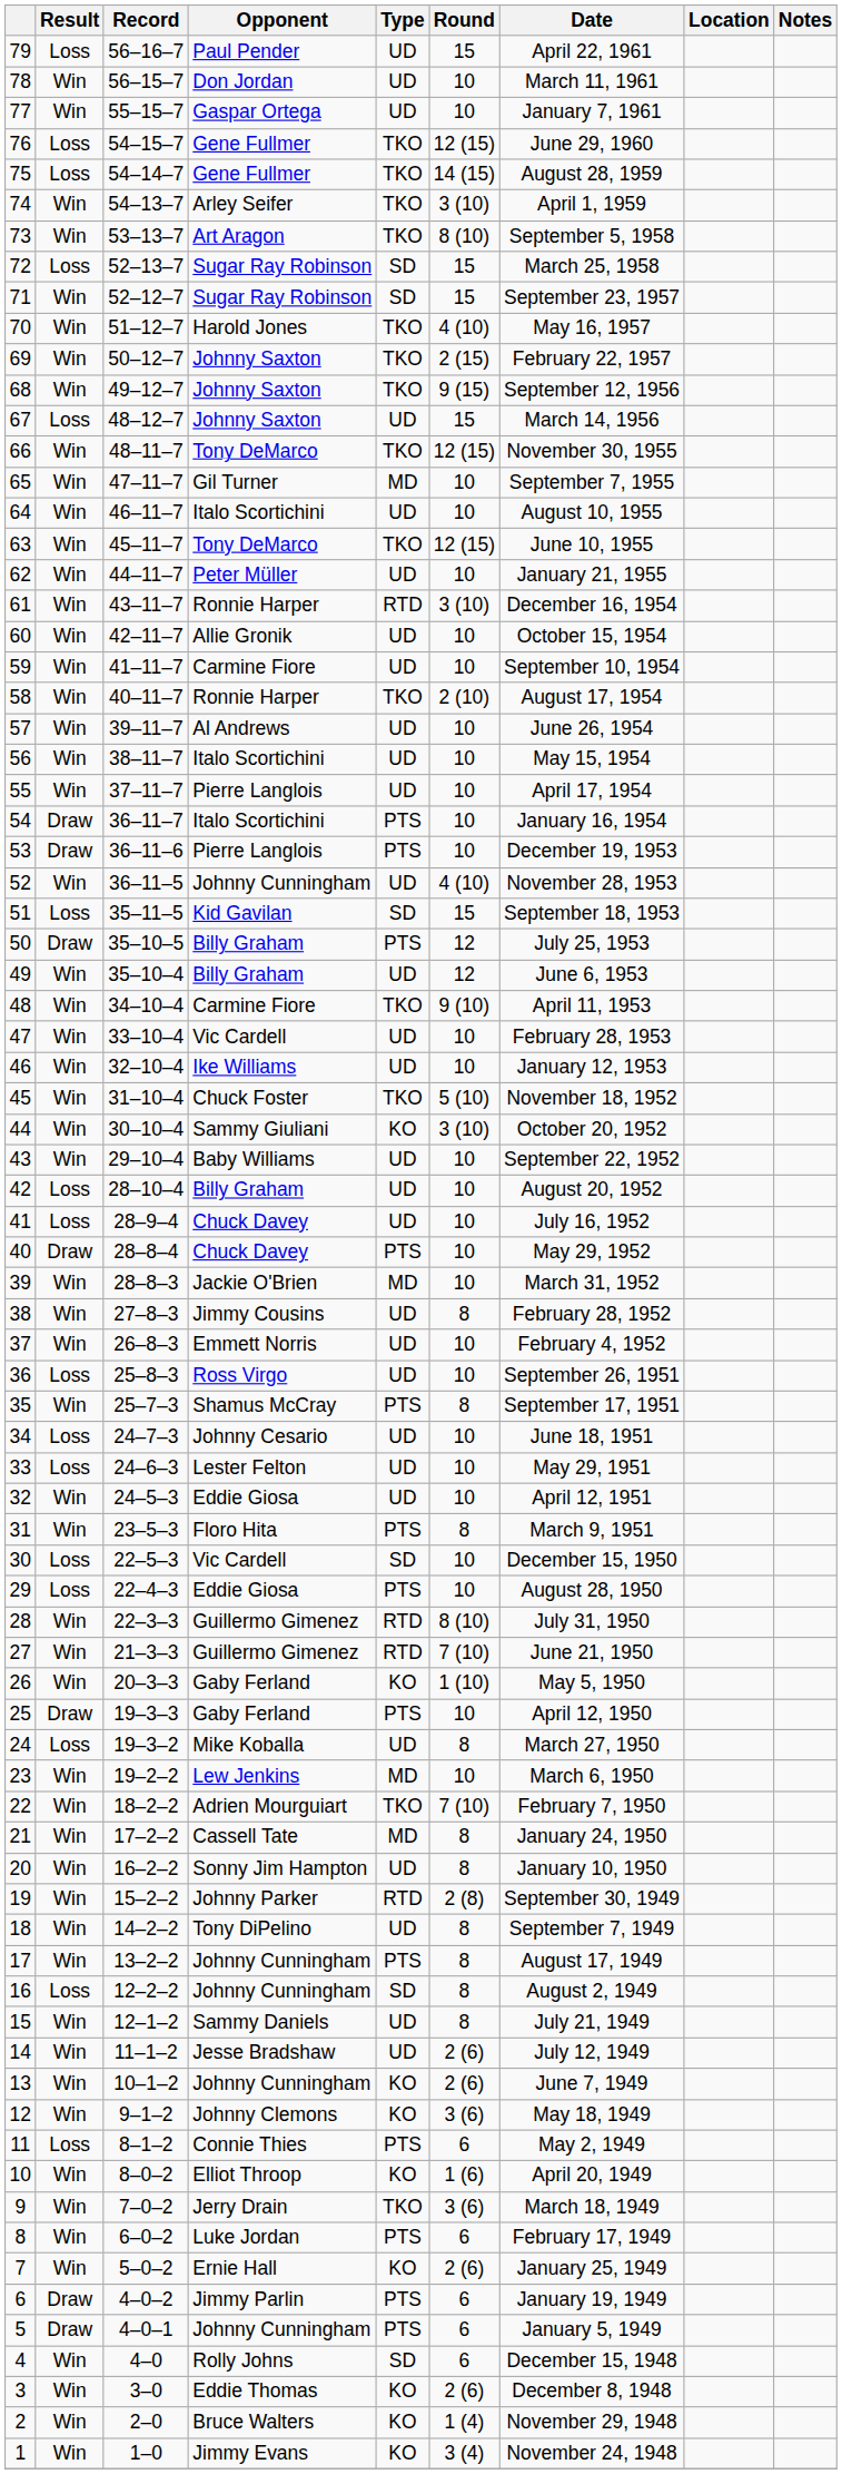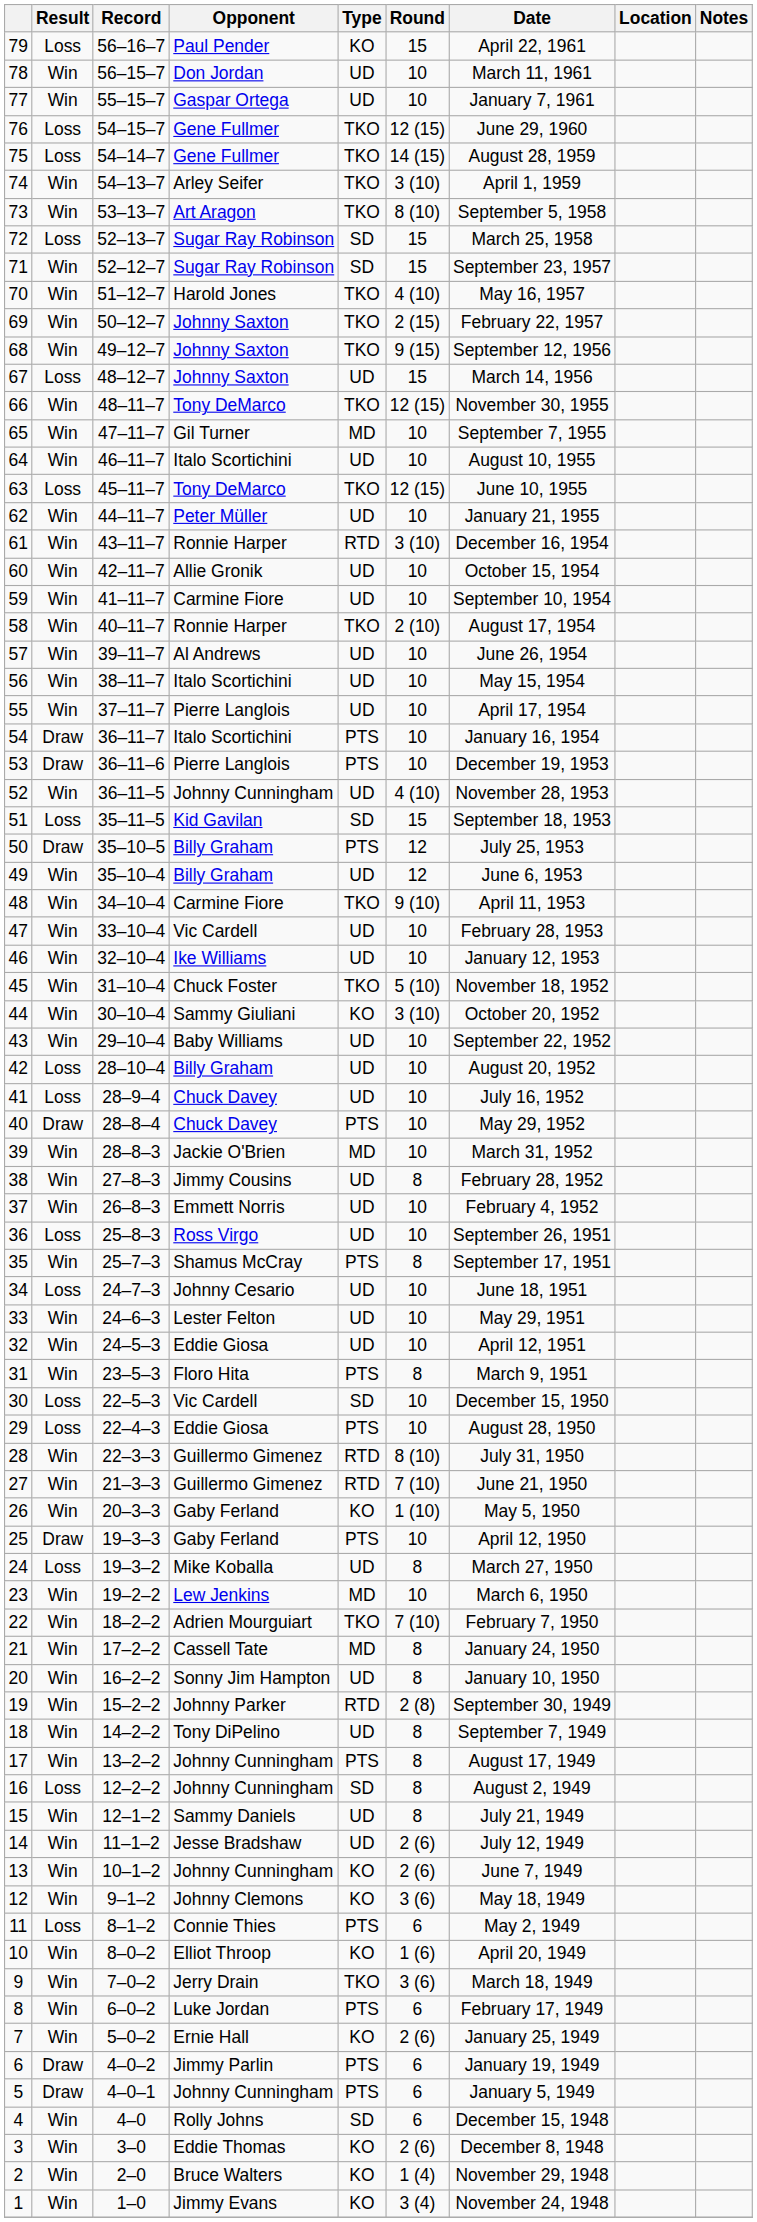 <table class="wikitable" style="text-align:center">
 <tr>
 <th></th>
 <th>Result</th>
 <th>Record</th>
 <th>Opponent</th>
 <th>Type</th>
 <th>Round</th>
 <th>Date</th>
 <th>Location</th>
 <th>Notes</th>
 </tr>
 <tr>
 <td>79</td>
 <td>Loss</td>
 <td>56–16–7</td>
 <td style="text-align:left;"><a href='#'>Paul Pender</a></td>
-<td>UD</td>
+<td>KO</td>
 <td>15</td>
 <td>April 22, 1961</td>
 <td style="text-align:left;"></td>
 <td style="text-align:left;"></td>
 </tr>
 <tr>
 <td>78</td>
 <td>Win</td>
 <td>56–15–7</td>
 <td style="text-align:left;"><a href='#'>Don Jordan</a></td>
 <td>UD</td>
 <td>10</td>
 <td>March 11, 1961</td>
 <td style="text-align:left;"></td>
 <td></td>
 </tr>
 <tr>
 <td>77</td>
 <td>Win</td>
 <td>55–15–7</td>
 <td style="text-align:left;"><a href='#'>Gaspar Ortega</a></td>
 <td>UD</td>
 <td>10</td>
 <td>January 7, 1961</td>
 <td style="text-align:left;"></td>
 <td></td>
 </tr>
 <tr>
 <td>76</td>
 <td>Loss</td>
 <td>54–15–7</td>
 <td style="text-align:left;"><a href='#'>Gene Fullmer</a></td>
 <td>TKO</td>
 <td>12 (15)</td>
 <td>June 29, 1960</td>
 <td style="text-align:left;"></td>
 <td style="text-align:left;"></td>
 </tr>
 <tr>
 <td>75</td>
 <td>Loss</td>
 <td>54–14–7</td>
 <td style="text-align:left;"><a href='#'>Gene Fullmer</a></td>
 <td>TKO</td>
 <td>14 (15)</td>
 <td>August 28, 1959</td>
 <td style="text-align:left;"></td>
 <td style="text-align:left;"></td>
 </tr>
 <tr>
 <td>74</td>
 <td>Win</td>
 <td>54–13–7</td>
 <td style="text-align:left;">Arley Seifer</td>
 <td>TKO</td>
 <td>3 (10)</td>
 <td>April 1, 1959</td>
 <td style="text-align:left;"></td>
 <td></td>
 </tr>
 <tr>
 <td>73</td>
 <td>Win</td>
 <td>53–13–7</td>
 <td style="text-align:left;"><a href='#'>Art Aragon</a></td>
 <td>TKO</td>
 <td>8 (10)</td>
 <td>September 5, 1958</td>
 <td style="text-align:left;"></td>
 <td></td>
 </tr>
 <tr>
 <td>72</td>
 <td>Loss</td>
 <td>52–13–7</td>
 <td style="text-align:left;"><a href='#'>Sugar Ray Robinson</a></td>
 <td>SD</td>
 <td>15</td>
 <td>March 25, 1958</td>
 <td style="text-align:left;"></td>
 <td style="text-align:left;"></td>
 </tr>
 <tr>
 <td>71</td>
 <td>Win</td>
 <td>52–12–7</td>
 <td style="text-align:left;"><a href='#'>Sugar Ray Robinson</a></td>
 <td>SD</td>
 <td>15</td>
 <td>September 23, 1957</td>
 <td style="text-align:left;"></td>
 <td style="text-align:left;"></td>
 </tr>
 <tr>
 <td>70</td>
 <td>Win</td>
 <td>51–12–7</td>
 <td style="text-align:left;">Harold Jones</td>
 <td>TKO</td>
 <td>4 (10)</td>
 <td>May 16, 1957</td>
 <td style="text-align:left;"></td>
 <td></td>
 </tr>
 <tr>
 <td>69</td>
 <td>Win</td>
 <td>50–12–7</td>
 <td style="text-align:left;"><a href='#'>Johnny Saxton</a></td>
 <td>TKO</td>
 <td>2 (15)</td>
 <td>February 22, 1957</td>
 <td style="text-align:left;"></td>
 <td style="text-align:left;"></td>
 </tr>
 <tr>
 <td>68</td>
 <td>Win</td>
 <td>49–12–7</td>
 <td style="text-align:left;"><a href='#'>Johnny Saxton</a></td>
 <td>TKO</td>
 <td>9 (15)</td>
 <td>September 12, 1956</td>
 <td style="text-align:left;"></td>
 <td style="text-align:left;"></td>
 </tr>
 <tr>
 <td>67</td>
 <td>Loss</td>
 <td>48–12–7</td>
 <td style="text-align:left;"><a href='#'>Johnny Saxton</a></td>
 <td>UD</td>
 <td>15</td>
 <td>March 14, 1956</td>
 <td style="text-align:left;"></td>
 <td style="text-align:left;"></td>
 </tr>
 <tr>
 <td>66</td>
 <td>Win</td>
 <td>48–11–7</td>
 <td style="text-align:left;"><a href='#'>Tony DeMarco</a></td>
 <td>TKO</td>
 <td>12 (15)</td>
 <td>November 30, 1955</td>
 <td style="text-align:left;"></td>
 <td style="text-align:left;"></td>
 </tr>
 <tr>
 <td>65</td>
 <td>Win</td>
 <td>47–11–7</td>
 <td style="text-align:left;">Gil Turner</td>
 <td>MD</td>
 <td>10</td>
 <td>September 7, 1955</td>
 <td style="text-align:left;"></td>
 <td></td>
 </tr>
 <tr>
 <td>64</td>
 <td>Win</td>
 <td>46–11–7</td>
 <td style="text-align:left;">Italo Scortichini</td>
 <td>UD</td>
 <td>10</td>
 <td>August 10, 1955</td>
 <td style="text-align:left;"></td>
 <td></td>
 </tr>
 <tr>
 <td>63</td>
-<td>Win</td>
+<td>Loss</td>
 <td>45–11–7</td>
 <td style="text-align:left;"><a href='#'>Tony DeMarco</a></td>
 <td>TKO</td>
 <td>12 (15)</td>
 <td>June 10, 1955</td>
 <td style="text-align:left;"></td>
 <td style="text-align:left;"></td>
 </tr>
 <tr>
 <td>62</td>
 <td>Win</td>
 <td>44–11–7</td>
 <td style="text-align:left;"><a href='#'>Peter Müller</a></td>
 <td>UD</td>
 <td>10</td>
 <td>January 21, 1955</td>
 <td style="text-align:left;"></td>
 <td></td>
 </tr>
 <tr>
 <td>61</td>
 <td>Win</td>
 <td>43–11–7</td>
 <td style="text-align:left;">Ronnie Harper</td>
 <td>RTD</td>
 <td>3 (10)</td>
 <td>December 16, 1954</td>
 <td style="text-align:left;"></td>
 <td></td>
 </tr>
 <tr>
 <td>60</td>
 <td>Win</td>
 <td>42–11–7</td>
 <td style="text-align:left;">Allie Gronik</td>
 <td>UD</td>
 <td>10</td>
 <td>October 15, 1954</td>
 <td style="text-align:left;"></td>
 <td></td>
 </tr>
 <tr>
 <td>59</td>
 <td>Win</td>
 <td>41–11–7</td>
 <td style="text-align:left;">Carmine Fiore</td>
 <td>UD</td>
 <td>10</td>
 <td>September 10, 1954</td>
 <td style="text-align:left;"></td>
 <td></td>
 </tr>
 <tr>
 <td>58</td>
 <td>Win</td>
 <td>40–11–7</td>
 <td style="text-align:left;">Ronnie Harper</td>
 <td>TKO</td>
 <td>2 (10)</td>
 <td>August 17, 1954</td>
 <td style="text-align:left;"></td>
 <td></td>
 </tr>
 <tr>
 <td>57</td>
 <td>Win</td>
 <td>39–11–7</td>
 <td style="text-align:left;">Al Andrews</td>
 <td>UD</td>
 <td>10</td>
 <td>June 26, 1954</td>
 <td style="text-align:left;"></td>
 <td></td>
 </tr>
 <tr>
 <td>56</td>
 <td>Win</td>
 <td>38–11–7</td>
 <td style="text-align:left;">Italo Scortichini</td>
 <td>UD</td>
 <td>10</td>
 <td>May 15, 1954</td>
 <td style="text-align:left;"></td>
 <td></td>
 </tr>
 <tr>
 <td>55</td>
 <td>Win</td>
 <td>37–11–7</td>
 <td style="text-align:left;">Pierre Langlois</td>
 <td>UD</td>
 <td>10</td>
 <td>April 17, 1954</td>
 <td style="text-align:left;"></td>
 <td></td>
 </tr>
 <tr>
 <td>54</td>
 <td>Draw</td>
 <td>36–11–7</td>
 <td style="text-align:left;">Italo Scortichini</td>
 <td>PTS</td>
 <td>10</td>
 <td>January 16, 1954</td>
 <td style="text-align:left;"></td>
 <td></td>
 </tr>
 <tr>
 <td>53</td>
 <td>Draw</td>
 <td>36–11–6</td>
 <td style="text-align:left;">Pierre Langlois</td>
 <td>PTS</td>
 <td>10</td>
 <td>December 19, 1953</td>
 <td style="text-align:left;"></td>
 <td></td>
 </tr>
 <tr>
 <td>52</td>
 <td>Win</td>
 <td>36–11–5</td>
 <td style="text-align:left;">Johnny Cunningham</td>
 <td>UD</td>
 <td>4 (10)</td>
 <td>November 28, 1953</td>
 <td style="text-align:left;"></td>
 <td></td>
 </tr>
 <tr>
 <td>51</td>
 <td>Loss</td>
 <td>35–11–5</td>
 <td style="text-align:left;"><a href='#'>Kid Gavilan</a></td>
 <td>SD</td>
 <td>15</td>
 <td>September 18, 1953</td>
 <td style="text-align:left;"></td>
 <td style="text-align:left;"></td>
 </tr>
 <tr>
 <td>50</td>
 <td>Draw</td>
 <td>35–10–5</td>
 <td style="text-align:left;"><a href='#'>Billy Graham</a></td>
 <td>PTS</td>
 <td>12</td>
 <td>July 25, 1953</td>
 <td style="text-align:left;"></td>
 <td style="text-align:left;"></td>
 </tr>
 <tr>
 <td>49</td>
 <td>Win</td>
 <td>35–10–4</td>
 <td style="text-align:left;"><a href='#'>Billy Graham</a></td>
 <td>UD</td>
 <td>12</td>
 <td>June 6, 1953</td>
 <td style="text-align:left;"></td>
 <td style="text-align:left;"></td>
 </tr>
 <tr>
 <td>48</td>
 <td>Win</td>
 <td>34–10–4</td>
 <td style="text-align:left;">Carmine Fiore</td>
 <td>TKO</td>
 <td>9 (10)</td>
 <td>April 11, 1953</td>
 <td style="text-align:left;"></td>
 <td></td>
 </tr>
 <tr>
 <td>47</td>
 <td>Win</td>
 <td>33–10–4</td>
 <td style="text-align:left;">Vic Cardell</td>
 <td>UD</td>
 <td>10</td>
 <td>February 28, 1953</td>
 <td style="text-align:left;"></td>
 <td></td>
 </tr>
 <tr>
 <td>46</td>
 <td>Win</td>
 <td>32–10–4</td>
 <td style="text-align:left;"><a href='#'>Ike Williams</a></td>
 <td>UD</td>
 <td>10</td>
 <td>January 12, 1953</td>
 <td style="text-align:left;"></td>
 <td></td>
 </tr>
 <tr>
 <td>45</td>
 <td>Win</td>
 <td>31–10–4</td>
 <td style="text-align:left;">Chuck Foster</td>
 <td>TKO</td>
 <td>5 (10)</td>
 <td>November 18, 1952</td>
 <td style="text-align:left;"></td>
 <td></td>
 </tr>
 <tr>
 <td>44</td>
 <td>Win</td>
 <td>30–10–4</td>
 <td style="text-align:left;">Sammy Giuliani</td>
 <td>KO</td>
 <td>3 (10)</td>
 <td>October 20, 1952</td>
 <td style="text-align:left;"></td>
 <td></td>
 </tr>
 <tr>
 <td>43</td>
 <td>Win</td>
 <td>29–10–4</td>
 <td style="text-align:left;">Baby Williams</td>
 <td>UD</td>
 <td>10</td>
 <td>September 22, 1952</td>
 <td style="text-align:left;"></td>
 <td></td>
 </tr>
 <tr>
 <td>42</td>
 <td>Loss</td>
 <td>28–10–4</td>
 <td style="text-align:left;"><a href='#'>Billy Graham</a></td>
 <td>UD</td>
 <td>10</td>
 <td>August 20, 1952</td>
 <td style="text-align:left;"></td>
 <td></td>
 </tr>
 <tr>
 <td>41</td>
 <td>Loss</td>
 <td>28–9–4</td>
 <td style="text-align:left;"><a href='#'>Chuck Davey</a></td>
 <td>UD</td>
 <td>10</td>
 <td>July 16, 1952</td>
 <td style="text-align:left;"></td>
 <td></td>
 </tr>
 <tr>
 <td>40</td>
 <td>Draw</td>
 <td>28–8–4</td>
 <td style="text-align:left;"><a href='#'>Chuck Davey</a></td>
 <td>PTS</td>
 <td>10</td>
 <td>May 29, 1952</td>
 <td style="text-align:left;"></td>
 <td></td>
 </tr>
 <tr>
 <td>39</td>
 <td>Win</td>
 <td>28–8–3</td>
 <td style="text-align:left;">Jackie O'Brien</td>
 <td>MD</td>
 <td>10</td>
 <td>March 31, 1952</td>
 <td style="text-align:left;"></td>
 <td></td>
 </tr>
 <tr>
 <td>38</td>
 <td>Win</td>
 <td>27–8–3</td>
 <td style="text-align:left;">Jimmy Cousins</td>
 <td>UD</td>
 <td>8</td>
 <td>February 28, 1952</td>
 <td style="text-align:left;"></td>
 <td></td>
 </tr>
 <tr>
 <td>37</td>
 <td>Win</td>
 <td>26–8–3</td>
 <td style="text-align:left;">Emmett Norris</td>
 <td>UD</td>
 <td>10</td>
 <td>February 4, 1952</td>
 <td style="text-align:left;"></td>
 <td></td>
 </tr>
 <tr>
 <td>36</td>
 <td>Loss</td>
 <td>25–8–3</td>
 <td style="text-align:left;"><a href='#'>Ross Virgo</a></td>
 <td>UD</td>
 <td>10</td>
 <td>September 26, 1951</td>
 <td style="text-align:left;"></td>
 <td></td>
 </tr>
 <tr>
 <td>35</td>
 <td>Win</td>
 <td>25–7–3</td>
 <td style="text-align:left;">Shamus McCray</td>
 <td>PTS</td>
 <td>8</td>
 <td>September 17, 1951</td>
 <td style="text-align:left;"></td>
 <td></td>
 </tr>
 <tr>
 <td>34</td>
 <td>Loss</td>
 <td>24–7–3</td>
 <td style="text-align:left;">Johnny Cesario</td>
 <td>UD</td>
 <td>10</td>
 <td>June 18, 1951</td>
 <td style="text-align:left;"></td>
 <td></td>
 </tr>
 <tr>
 <td>33</td>
-<td>Loss</td>
+<td>Win</td>
 <td>24–6–3</td>
 <td style="text-align:left;">Lester Felton</td>
 <td>UD</td>
 <td>10</td>
 <td>May 29, 1951</td>
 <td style="text-align:left;"></td>
 <td></td>
 </tr>
 <tr>
 <td>32</td>
 <td>Win</td>
 <td>24–5–3</td>
 <td style="text-align:left;">Eddie Giosa</td>
 <td>UD</td>
 <td>10</td>
 <td>April 12, 1951</td>
 <td style="text-align:left;"></td>
 <td></td>
 </tr>
 <tr>
 <td>31</td>
 <td>Win</td>
 <td>23–5–3</td>
 <td style="text-align:left;">Floro Hita</td>
 <td>PTS</td>
 <td>8</td>
 <td>March 9, 1951</td>
 <td style="text-align:left;"></td>
 <td></td>
 </tr>
 <tr>
 <td>30</td>
 <td>Loss</td>
 <td>22–5–3</td>
 <td style="text-align:left;">Vic Cardell</td>
 <td>SD</td>
 <td>10</td>
 <td>December 15, 1950</td>
 <td style="text-align:left;"></td>
 <td></td>
 </tr>
 <tr>
 <td>29</td>
 <td>Loss</td>
 <td>22–4–3</td>
 <td style="text-align:left;">Eddie Giosa</td>
 <td>PTS</td>
 <td>10</td>
 <td>August 28, 1950</td>
 <td style="text-align:left;"></td>
 <td></td>
 </tr>
 <tr>
 <td>28</td>
 <td>Win</td>
 <td>22–3–3</td>
 <td style="text-align:left;">Guillermo Gimenez</td>
 <td>RTD</td>
 <td>8 (10)</td>
 <td>July 31, 1950</td>
 <td style="text-align:left;"></td>
 <td></td>
 </tr>
 <tr>
 <td>27</td>
 <td>Win</td>
 <td>21–3–3</td>
 <td style="text-align:left;">Guillermo Gimenez</td>
 <td>RTD</td>
 <td>7 (10)</td>
 <td>June 21, 1950</td>
 <td style="text-align:left;"></td>
 <td></td>
 </tr>
 <tr>
 <td>26</td>
 <td>Win</td>
 <td>20–3–3</td>
 <td style="text-align:left;">Gaby Ferland</td>
 <td>KO</td>
 <td>1 (10)</td>
 <td>May 5, 1950</td>
 <td style="text-align:left;"></td>
 <td></td>
 </tr>
 <tr>
 <td>25</td>
 <td>Draw</td>
 <td>19–3–3</td>
 <td style="text-align:left;">Gaby Ferland</td>
 <td>PTS</td>
 <td>10</td>
 <td>April 12, 1950</td>
 <td style="text-align:left;"></td>
 <td></td>
 </tr>
 <tr>
 <td>24</td>
 <td>Loss</td>
 <td>19–3–2</td>
 <td style="text-align:left;">Mike Koballa</td>
 <td>UD</td>
 <td>8</td>
 <td>March 27, 1950</td>
 <td style="text-align:left;"></td>
 <td></td>
 </tr>
 <tr>
 <td>23</td>
 <td>Win</td>
 <td>19–2–2</td>
 <td style="text-align:left;"><a href='#'>Lew Jenkins</a></td>
 <td>MD</td>
 <td>10</td>
 <td>March 6, 1950</td>
 <td style="text-align:left;"></td>
 <td></td>
 </tr>
 <tr>
 <td>22</td>
 <td>Win</td>
 <td>18–2–2</td>
 <td style="text-align:left;">Adrien Mourguiart</td>
 <td>TKO</td>
 <td>7 (10)</td>
 <td>February 7, 1950</td>
 <td style="text-align:left;"></td>
 <td></td>
 </tr>
 <tr>
 <td>21</td>
 <td>Win</td>
 <td>17–2–2</td>
 <td style="text-align:left;">Cassell Tate</td>
 <td>MD</td>
 <td>8</td>
 <td>January 24, 1950</td>
 <td style="text-align:left;"></td>
 <td></td>
 </tr>
 <tr>
 <td>20</td>
 <td>Win</td>
 <td>16–2–2</td>
 <td style="text-align:left;">Sonny Jim Hampton</td>
 <td>UD</td>
 <td>8</td>
 <td>January 10, 1950</td>
 <td style="text-align:left;"></td>
 <td></td>
 </tr>
 <tr>
 <td>19</td>
 <td>Win</td>
 <td>15–2–2</td>
 <td style="text-align:left;">Johnny Parker</td>
 <td>RTD</td>
 <td>2 (8)</td>
 <td>September 30, 1949</td>
 <td style="text-align:left;"></td>
 <td></td>
 </tr>
 <tr>
 <td>18</td>
 <td>Win</td>
 <td>14–2–2</td>
 <td style="text-align:left;">Tony DiPelino</td>
 <td>UD</td>
 <td>8</td>
 <td>September 7, 1949</td>
 <td style="text-align:left;"></td>
 <td></td>
 </tr>
 <tr>
 <td>17</td>
 <td>Win</td>
 <td>13–2–2</td>
 <td style="text-align:left;">Johnny Cunningham</td>
 <td>PTS</td>
 <td>8</td>
 <td>August 17, 1949</td>
 <td style="text-align:left;"></td>
 <td></td>
 </tr>
 <tr>
 <td>16</td>
 <td>Loss</td>
 <td>12–2–2</td>
 <td style="text-align:left;">Johnny Cunningham</td>
 <td>SD</td>
 <td>8</td>
 <td>August 2, 1949</td>
 <td style="text-align:left;"></td>
 <td></td>
 </tr>
 <tr>
 <td>15</td>
 <td>Win</td>
 <td>12–1–2</td>
 <td style="text-align:left;">Sammy Daniels</td>
 <td>UD</td>
 <td>8</td>
 <td>July 21, 1949</td>
 <td style="text-align:left;"></td>
 <td></td>
 </tr>
 <tr>
 <td>14</td>
 <td>Win</td>
 <td>11–1–2</td>
 <td style="text-align:left;">Jesse Bradshaw</td>
 <td>UD</td>
 <td>2 (6)</td>
 <td>July 12, 1949</td>
 <td style="text-align:left;"></td>
 <td></td>
 </tr>
 <tr>
 <td>13</td>
 <td>Win</td>
 <td>10–1–2</td>
 <td style="text-align:left;">Johnny Cunningham</td>
 <td>KO</td>
 <td>2 (6)</td>
 <td>June 7, 1949</td>
 <td style="text-align:left;"></td>
 <td></td>
 </tr>
 <tr>
 <td>12</td>
 <td>Win</td>
 <td>9–1–2</td>
 <td style="text-align:left;">Johnny Clemons</td>
 <td>KO</td>
 <td>3 (6)</td>
 <td>May 18, 1949</td>
 <td style="text-align:left;"></td>
 <td></td>
 </tr>
 <tr>
 <td>11</td>
 <td>Loss</td>
 <td>8–1–2</td>
 <td style="text-align:left;">Connie Thies</td>
 <td>PTS</td>
 <td>6</td>
 <td>May 2, 1949</td>
 <td style="text-align:left;"></td>
 <td></td>
 </tr>
 <tr>
 <td>10</td>
 <td>Win</td>
 <td>8–0–2</td>
 <td style="text-align:left;">Elliot Throop</td>
 <td>KO</td>
 <td>1 (6)</td>
 <td>April 20, 1949</td>
 <td style="text-align:left;"></td>
 <td></td>
 </tr>
 <tr>
 <td>9</td>
 <td>Win</td>
 <td>7–0–2</td>
 <td style="text-align:left;">Jerry Drain</td>
 <td>TKO</td>
 <td>3 (6)</td>
 <td>March 18, 1949</td>
 <td style="text-align:left;"></td>
 <td></td>
 </tr>
 <tr>
 <td>8</td>
 <td>Win</td>
 <td>6–0–2</td>
 <td style="text-align:left;">Luke Jordan</td>
 <td>PTS</td>
 <td>6</td>
 <td>February 17, 1949</td>
 <td style="text-align:left;"></td>
 <td></td>
 </tr>
 <tr>
 <td>7</td>
 <td>Win</td>
 <td>5–0–2</td>
 <td style="text-align:left;">Ernie Hall</td>
 <td>KO</td>
 <td>2 (6)</td>
 <td>January 25, 1949</td>
 <td style="text-align:left;"></td>
 <td></td>
 </tr>
 <tr>
 <td>6</td>
 <td>Draw</td>
 <td>4–0–2</td>
 <td style="text-align:left;">Jimmy Parlin</td>
 <td>PTS</td>
 <td>6</td>
 <td>January 19, 1949</td>
 <td style="text-align:left;"></td>
 <td></td>
 </tr>
 <tr>
 <td>5</td>
 <td>Draw</td>
 <td>4–0–1</td>
 <td style="text-align:left;">Johnny Cunningham</td>
 <td>PTS</td>
 <td>6</td>
 <td>January 5, 1949</td>
 <td style="text-align:left;"></td>
 <td></td>
 </tr>
 <tr>
 <td>4</td>
 <td>Win</td>
 <td>4–0</td>
 <td style="text-align:left;">Rolly Johns</td>
 <td>SD</td>
 <td>6</td>
 <td>December 15, 1948</td>
 <td style="text-align:left;"></td>
 <td></td>
 </tr>
 <tr>
 <td>3</td>
 <td>Win</td>
 <td>3–0</td>
 <td style="text-align:left;">Eddie Thomas</td>
 <td>KO</td>
 <td>2 (6)</td>
 <td>December 8, 1948</td>
 <td style="text-align:left;"></td>
 <td></td>
 </tr>
 <tr>
 <td>2</td>
 <td>Win</td>
 <td>2–0</td>
 <td style="text-align:left;">Bruce Walters</td>
 <td>KO</td>
 <td>1 (4)</td>
 <td>November 29, 1948</td>
 <td style="text-align:left;"></td>
 <td></td>
 </tr>
 <tr>
 <td>1</td>
 <td>Win</td>
 <td>1–0</td>
 <td style="text-align:left;">Jimmy Evans</td>
 <td>KO</td>
 <td>3 (4)</td>
 <td>November 24, 1948</td>
 <td style="text-align:left;"></td>
 <td></td>
 </tr>
 <tr>
 </tr>
 </table>
